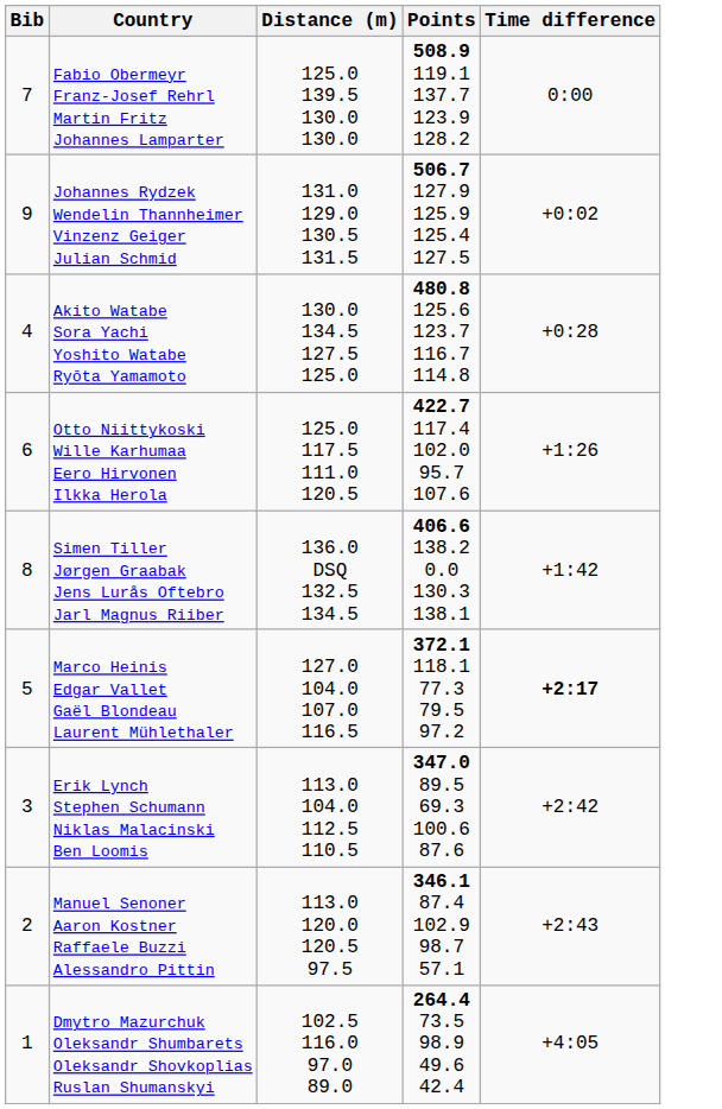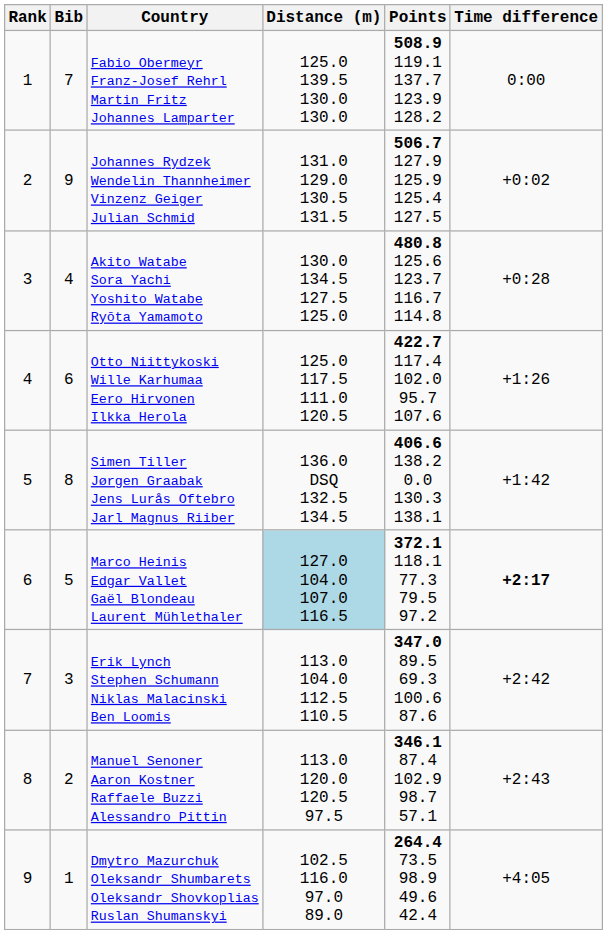 <table class="wikitable sortable" style="text-align:center">
 <tr>
+<th>Rank</th>
 <th>Bib</th>
 <th>Country</th>
 <th>Distance (m)</th>
 <th>Points</th>
 <th>Time difference</th>
 </tr>
 <tr>
+<td>1</td>
 <td>7</td>
 <td align=left><br><small><a href='#'>Fabio Obermeyr</a><br><a href='#'>Franz-Josef Rehrl</a><br><a href='#'>Martin Fritz</a><br><a href='#'>Johannes Lamparter</a></small></td>
 <td><br>125.0<br>139.5<br>130.0<br>130.0</td>
 <td><strong>508.9</strong><br>119.1<br>137.7<br>123.9<br>128.2</td>
 <td>0:00</td>
 </tr>
 <tr>
+<td>2</td>
 <td>9</td>
 <td align=left><br><small><a href='#'>Johannes Rydzek</a><br><a href='#'>Wendelin Thannheimer</a><br><a href='#'>Vinzenz Geiger</a><br><a href='#'>Julian Schmid</a></small></td>
 <td><br>131.0<br>129.0<br>130.5<br>131.5</td>
 <td><strong>506.7</strong><br>127.9<br>125.9<br>125.4<br>127.5</td>
 <td>+0:02</td>
 </tr>
 <tr>
+<td>3</td>
 <td>4</td>
 <td align=left><br><small><a href='#'>Akito Watabe</a><br><a href='#'>Sora Yachi</a><br><a href='#'>Yoshito Watabe</a><br><a href='#'>Ryōta Yamamoto</a></small></td>
 <td><br>130.0<br>134.5<br>127.5<br>125.0</td>
 <td><strong>480.8</strong><br>125.6<br>123.7<br>116.7<br>114.8</td>
 <td>+0:28</td>
 </tr>
 <tr>
+<td>4</td>
 <td>6</td>
 <td align=left><br><small><a href='#'>Otto Niittykoski</a><br><a href='#'>Wille Karhumaa</a><br><a href='#'>Eero Hirvonen</a><br><a href='#'>Ilkka Herola</a></small></td>
 <td><br>125.0<br>117.5<br>111.0<br>120.5</td>
 <td><strong>422.7</strong><br>117.4<br>102.0<br>95.7<br>107.6</td>
 <td>+1:26</td>
 </tr>
 <tr>
+<td>5</td>
 <td>8</td>
 <td align=left><br><small><a href='#'>Simen Tiller</a><br><a href='#'>Jørgen Graabak</a><br><a href='#'>Jens Lurås Oftebro</a><br><a href='#'>Jarl Magnus Riiber</a></small></td>
 <td><br>136.0<br>DSQ<br>132.5<br>134.5</td>
 <td><strong>406.6</strong><br>138.2<br>0.0<br>130.3<br>138.1</td>
 <td>+1:42</td>
 </tr>
 <tr>
+<td>6</td>
 <td>5</td>
 <td align=left><br><small><a href='#'>Marco Heinis</a><br><a href='#'>Edgar Vallet</a><br><a href='#'>Gaël Blondeau</a><br><a href='#'>Laurent Mühlethaler</a></small></td>
-<td><br>127.0<br>104.0<br>107.0<br>116.5</td>
+<td style="background: lightblue;"><br>127.0<br>104.0<br>107.0<br>116.5</td>
 <td><strong>372.1</strong><br>118.1<br>77.3<br>79.5<br>97.2</td>
 <td><strong>+2:17</strong></td>
 </tr>
 <tr>
+<td>7</td>
 <td>3</td>
 <td align=left><br><small><a href='#'>Erik Lynch</a><br><a href='#'>Stephen Schumann</a><br><a href='#'>Niklas Malacinski</a><br><a href='#'>Ben Loomis</a></small></td>
 <td><br>113.0<br>104.0<br>112.5<br>110.5</td>
 <td><strong>347.0</strong><br>89.5<br>69.3<br>100.6<br>87.6</td>
 <td>+2:42</td>
 </tr>
 <tr>
+<td>8</td>
 <td>2</td>
 <td align=left><br><small><a href='#'>Manuel Senoner</a><br><a href='#'>Aaron Kostner</a><br><a href='#'>Raffaele Buzzi</a><br><a href='#'>Alessandro Pittin</a></small></td>
 <td><br>113.0<br>120.0<br>120.5<br>97.5</td>
 <td><strong>346.1</strong><br>87.4<br>102.9<br>98.7<br>57.1</td>
 <td>+2:43</td>
 </tr>
 <tr>
+<td>9</td>
 <td>1</td>
 <td align=left><br><small><a href='#'>Dmytro Mazurchuk</a><br><a href='#'>Oleksandr Shumbarets</a><br><a href='#'>Oleksandr Shovkoplias</a><br><a href='#'>Ruslan Shumanskyi</a></small></td>
 <td><br>102.5<br>116.0<br>97.0<br>89.0</td>
 <td><strong>264.4</strong><br>73.5<br>98.9<br>49.6<br>42.4</td>
 <td>+4:05</td>
 </tr>
 </table>
